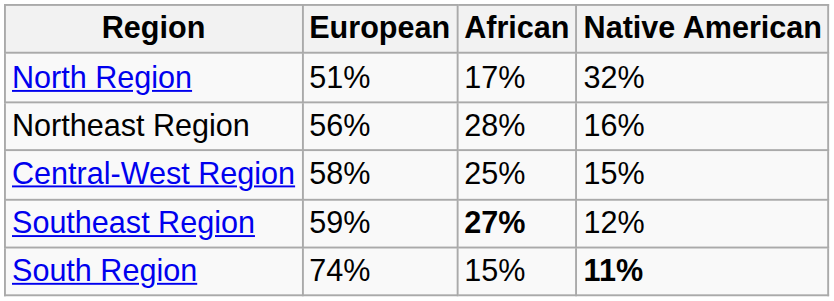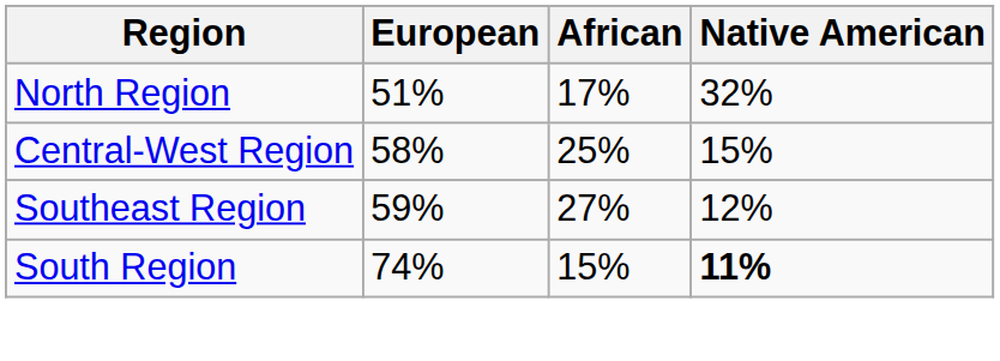 <table class="wikitable">
 <tr>
 <th><strong>Region</strong></th>
 <th><strong>European</strong></th>
 <th><strong>African</strong></th>
 <th><strong>Native American</strong></th>
 </tr>
 <tr>
 <td><a href='#'>North Region</a></td>
 <td>51%</td>
 <td>17%</td>
 <td>32%</td>
 </tr>
 <tr>
-<td>Northeast Region</td>
-<td>56%</td>
-<td>28%</td>
-<td>16%</td>
-</tr>
-<tr>
 <td><a href='#'>Central-West Region</a></td>
 <td>58%</td>
 <td>25%</td>
 <td>15%</td>
 </tr>
 <tr>
 <td><a href='#'>Southeast Region</a></td>
 <td>59%</td>
-<td><strong>27%</strong></td>
+<td>27%</td>
 <td>12%</td>
 </tr>
 <tr>
 <td><a href='#'>South Region</a></td>
 <td>74%</td>
 <td>15%</td>
 <td><strong>11%</strong></td>
 </tr>
 </table>
